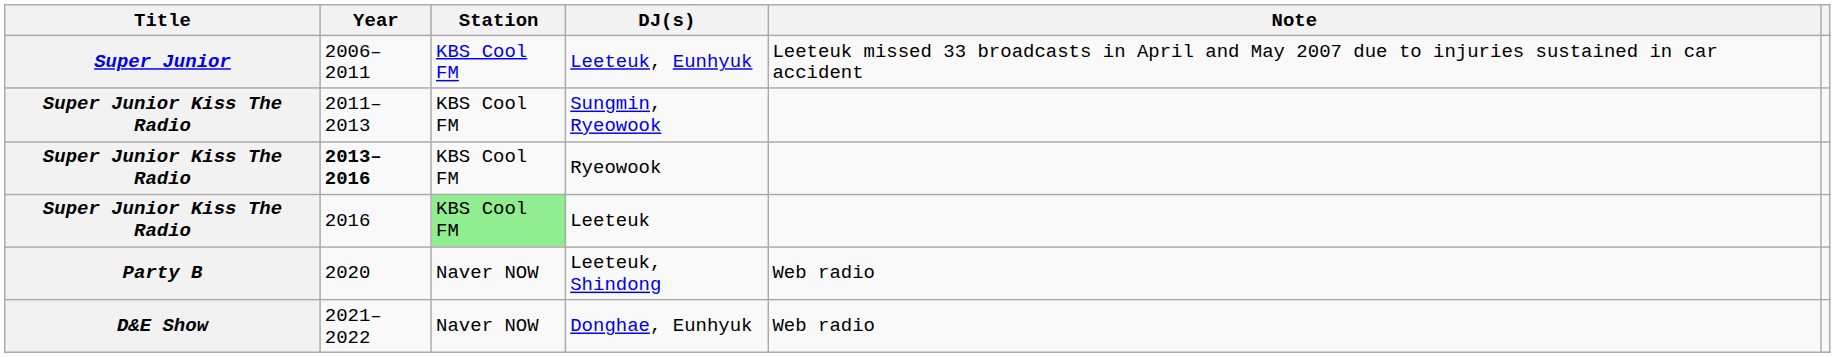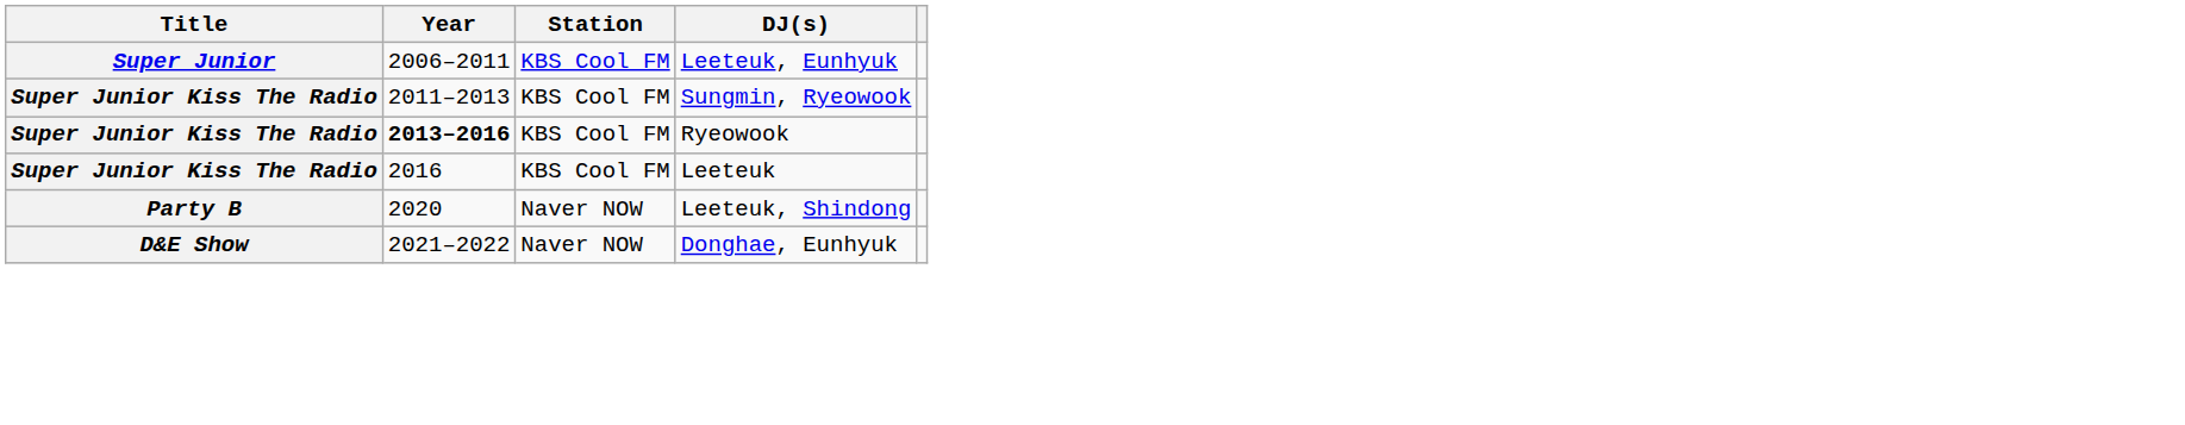 <table class="wikitable plainrowheaders sortable">
 <tr>
 <th scope="col">Title</th>
 <th scope="col">Year</th>
 <th scope="col">Station</th>
 <th scope="col">DJ(s)</th>
-<th scope="col">Note</th>
 <th scope="col"></th>
 </tr>
 <tr>
 <th scope="row"><em><a href='#'>Super Junior </a></em></th>
 <td>2006–2011</td>
 <td><a href='#'>KBS Cool FM</a></td>
 <td><a href='#'>Leeteuk</a>, <a href='#'>Eunhyuk</a></td>
-<td>Leeteuk missed 33 broadcasts in April and May 2007 due to injuries sustained in car accident</td>
 <td style="text-align:center;"></td>
 </tr>
 <tr>
 <th scope="row"><em>Super Junior Kiss The Radio</em></th>
 <td>2011–2013</td>
 <td>KBS Cool FM</td>
 <td><a href='#'>Sungmin</a>, <a href='#'>Ryeowook</a></td>
-<td></td>
 <td style="text-align:center;"></td>
 </tr>
 <tr>
 <th scope="row"><em>Super Junior Kiss The Radio</em></th>
 <td><strong>2013–2016</strong></td>
 <td>KBS Cool FM</td>
 <td>Ryeowook</td>
-<td></td>
 <td style="text-align:center;"></td>
 </tr>
 <tr>
 <th scope="row"><em>Super Junior Kiss The Radio</em></th>
 <td>2016</td>
-<td style="background: lightgreen;">KBS Cool FM</td>
+<td>KBS Cool FM</td>
 <td>Leeteuk</td>
-<td></td>
 <td style="text-align:center;"></td>
 </tr>
 <tr>
 <th scope="row"><em>Party B</em></th>
 <td>2020</td>
 <td>Naver NOW</td>
 <td>Leeteuk, <a href='#'>Shindong</a></td>
-<td>Web radio</td>
 <td style="text-align:center;"></td>
 </tr>
 <tr>
 <th scope="row"><em>D&E Show</em></th>
 <td>2021–2022</td>
 <td>Naver NOW</td>
 <td><a href='#'>Donghae</a>, Eunhyuk</td>
-<td>Web radio</td>
 <td style="text-align:center;"></td>
 </tr>
 </table>
